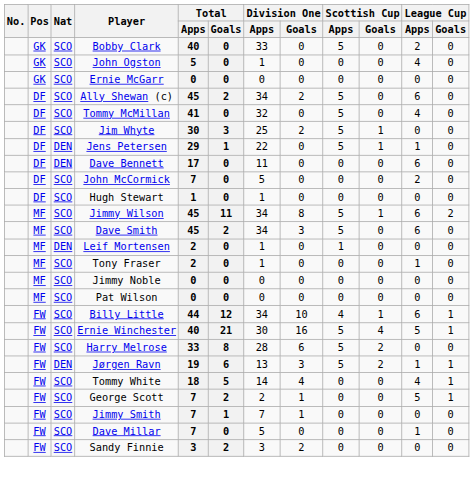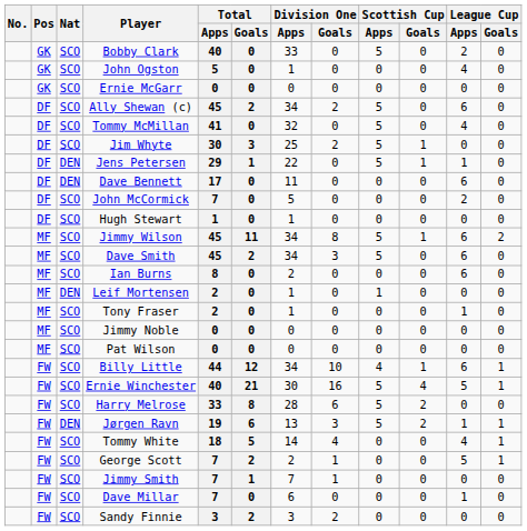 <table class="wikitable sortable" style="text-align: center;">
 <tr>
 <th rowspan="2"><abbr>No.</abbr></th>
 <th rowspan="2"><abbr>Pos</abbr></th>
 <th rowspan="2"><abbr>Nat</abbr></th>
 <th rowspan="2">Player</th>
 <th colspan="2">Total</th>
 <th colspan="2">Division One</th>
 <th colspan="2">Scottish Cup</th>
 <th colspan="2">League Cup</th>
 </tr>
 <tr>
 <th>Apps</th>
 <th>Goals</th>
 <th>Apps</th>
 <th>Goals</th>
 <th>Apps</th>
 <th>Goals</th>
 <th>Apps</th>
 <th>Goals</th>
 </tr>
 <tr>
 <td></td>
 <td><a href='#'>GK</a></td>
 <td> <a href='#'>SCO</a></td>
 <td><a href='#'>Bobby Clark</a></td>
 <th>40</th>
 <th>0</th>
 <td>33</td>
 <td>0</td>
 <td>5</td>
 <td>0</td>
 <td>2</td>
 <td>0</td>
 </tr>
 <tr>
 <td></td>
 <td><a href='#'>GK</a></td>
 <td> <a href='#'>SCO</a></td>
 <td><a href='#'>John Ogston</a></td>
 <th>5</th>
 <th>0</th>
 <td>1</td>
 <td>0</td>
 <td>0</td>
 <td>0</td>
 <td>4</td>
 <td>0</td>
 </tr>
 <tr>
 <td></td>
 <td><a href='#'>GK</a></td>
 <td> <a href='#'>SCO</a></td>
 <td><a href='#'>Ernie McGarr</a></td>
 <th>0</th>
 <th>0</th>
 <td>0</td>
 <td>0</td>
 <td>0</td>
 <td>0</td>
 <td>0</td>
 <td>0</td>
 </tr>
 <tr>
 <td></td>
 <td><a href='#'>DF</a></td>
 <td> <a href='#'>SCO</a></td>
 <td><a href='#'>Ally Shewan</a> (c)</td>
 <th>45</th>
 <th>2</th>
 <td>34</td>
 <td>2</td>
 <td>5</td>
 <td>0</td>
 <td>6</td>
 <td>0</td>
 </tr>
 <tr>
 <td></td>
 <td><a href='#'>DF</a></td>
 <td> <a href='#'>SCO</a></td>
 <td><a href='#'>Tommy McMillan</a></td>
 <th>41</th>
 <th>0</th>
 <td>32</td>
 <td>0</td>
 <td>5</td>
 <td>0</td>
 <td>4</td>
 <td>0</td>
 </tr>
 <tr>
 <td></td>
 <td><a href='#'>DF</a></td>
 <td> <a href='#'>SCO</a></td>
 <td><a href='#'>Jim Whyte</a></td>
 <th>30</th>
 <th>3</th>
 <td>25</td>
 <td>2</td>
 <td>5</td>
 <td>1</td>
 <td>0</td>
 <td>0</td>
 </tr>
 <tr>
 <td></td>
 <td><a href='#'>DF</a></td>
 <td> <a href='#'>DEN</a></td>
 <td><a href='#'>Jens Petersen</a></td>
 <th>29</th>
 <th>1</th>
 <td>22</td>
 <td>0</td>
 <td>5</td>
 <td>1</td>
 <td>1</td>
 <td>0</td>
 </tr>
 <tr>
 <td></td>
 <td><a href='#'>DF</a></td>
 <td> <a href='#'>DEN</a></td>
 <td><a href='#'>Dave Bennett</a></td>
 <th>17</th>
 <th>0</th>
 <td>11</td>
 <td>0</td>
 <td>0</td>
 <td>0</td>
 <td>6</td>
 <td>0</td>
 </tr>
 <tr>
 <td></td>
 <td><a href='#'>DF</a></td>
 <td> <a href='#'>SCO</a></td>
 <td><a href='#'>John McCormick</a></td>
 <th>7</th>
 <th>0</th>
 <td>5</td>
 <td>0</td>
 <td>0</td>
 <td>0</td>
 <td>2</td>
 <td>0</td>
 </tr>
 <tr>
 <td></td>
 <td><a href='#'>DF</a></td>
 <td> <a href='#'>SCO</a></td>
 <td>Hugh Stewart</td>
 <th>1</th>
 <th>0</th>
 <td>1</td>
 <td>0</td>
 <td>0</td>
 <td>0</td>
 <td>0</td>
 <td>0</td>
 </tr>
 <tr>
 <td></td>
 <td><a href='#'>MF</a></td>
 <td> <a href='#'>SCO</a></td>
 <td><a href='#'>Jimmy Wilson</a></td>
 <th>45</th>
 <th>11</th>
 <td>34</td>
 <td>8</td>
 <td>5</td>
 <td>1</td>
 <td>6</td>
 <td>2</td>
 </tr>
 <tr>
 <td></td>
 <td><a href='#'>MF</a></td>
 <td> <a href='#'>SCO</a></td>
 <td><a href='#'>Dave Smith</a></td>
 <th>45</th>
 <th>2</th>
 <td>34</td>
 <td>3</td>
 <td>5</td>
 <td>0</td>
 <td>6</td>
 <td>0</td>
 </tr>
 <tr>
 <td></td>
 <td><a href='#'>MF</a></td>
+<td> <a href='#'>SCO</a></td>
+<td><a href='#'>Ian Burns</a></td>
+<th>8</th>
+<th>0</th>
+<td>2</td>
+<td>0</td>
+<td>0</td>
+<td>0</td>
+<td>6</td>
+<td>0</td>
+</tr>
+<tr>
+<td></td>
+<td><a href='#'>MF</a></td>
 <td> <a href='#'>DEN</a></td>
 <td><a href='#'>Leif Mortensen</a></td>
 <th>2</th>
 <th>0</th>
 <td>1</td>
 <td>0</td>
 <td>1</td>
 <td>0</td>
 <td>0</td>
 <td>0</td>
 </tr>
 <tr>
 <td></td>
 <td><a href='#'>MF</a></td>
 <td> <a href='#'>SCO</a></td>
 <td>Tony Fraser</td>
 <th>2</th>
 <th>0</th>
 <td>1</td>
 <td>0</td>
 <td>0</td>
 <td>0</td>
 <td>1</td>
 <td>0</td>
 </tr>
 <tr>
 <td></td>
 <td><a href='#'>MF</a></td>
 <td> <a href='#'>SCO</a></td>
 <td>Jimmy Noble</td>
 <th>0</th>
 <th>0</th>
 <td>0</td>
 <td>0</td>
 <td>0</td>
 <td>0</td>
 <td>0</td>
 <td>0</td>
 </tr>
 <tr>
 <td></td>
 <td><a href='#'>MF</a></td>
 <td> <a href='#'>SCO</a></td>
 <td>Pat Wilson</td>
 <th>0</th>
 <th>0</th>
 <td>0</td>
 <td>0</td>
 <td>0</td>
 <td>0</td>
 <td>0</td>
 <td>0</td>
 </tr>
 <tr>
 <td></td>
 <td><a href='#'>FW</a></td>
 <td> <a href='#'>SCO</a></td>
 <td><a href='#'>Billy Little</a></td>
 <th>44</th>
 <th>12</th>
 <td>34</td>
 <td>10</td>
 <td>4</td>
 <td>1</td>
 <td>6</td>
 <td>1</td>
 </tr>
 <tr>
 <td></td>
 <td><a href='#'>FW</a></td>
 <td> <a href='#'>SCO</a></td>
 <td><a href='#'>Ernie Winchester</a></td>
 <th>40</th>
 <th>21</th>
 <td>30</td>
 <td>16</td>
 <td>5</td>
 <td>4</td>
 <td>5</td>
 <td>1</td>
 </tr>
 <tr>
 <td></td>
 <td><a href='#'>FW</a></td>
 <td> <a href='#'>SCO</a></td>
 <td><a href='#'>Harry Melrose</a></td>
 <th>33</th>
 <th>8</th>
 <td>28</td>
 <td>6</td>
 <td>5</td>
 <td>2</td>
 <td>0</td>
 <td>0</td>
 </tr>
 <tr>
 <td></td>
 <td><a href='#'>FW</a></td>
 <td> <a href='#'>DEN</a></td>
 <td><a href='#'>Jørgen Ravn</a></td>
 <th>19</th>
 <th>6</th>
 <td>13</td>
 <td>3</td>
 <td>5</td>
 <td>2</td>
 <td>1</td>
 <td>1</td>
 </tr>
 <tr>
 <td></td>
 <td><a href='#'>FW</a></td>
 <td> <a href='#'>SCO</a></td>
 <td>Tommy White</td>
 <th>18</th>
 <th>5</th>
 <td>14</td>
 <td>4</td>
 <td>0</td>
 <td>0</td>
 <td>4</td>
 <td>1</td>
 </tr>
 <tr>
 <td></td>
 <td><a href='#'>FW</a></td>
 <td> <a href='#'>SCO</a></td>
 <td>George Scott</td>
 <th>7</th>
 <th>2</th>
 <td>2</td>
 <td>1</td>
 <td>0</td>
 <td>0</td>
 <td>5</td>
 <td>1</td>
 </tr>
 <tr>
 <td></td>
 <td><a href='#'>FW</a></td>
 <td> <a href='#'>SCO</a></td>
 <td><a href='#'>Jimmy Smith</a></td>
 <th>7</th>
 <th>1</th>
 <td>7</td>
 <td>1</td>
 <td>0</td>
 <td>0</td>
 <td>0</td>
 <td>0</td>
 </tr>
 <tr>
 <td></td>
 <td><a href='#'>FW</a></td>
 <td> <a href='#'>SCO</a></td>
 <td><a href='#'>Dave Millar</a></td>
 <th>7</th>
 <th>0</th>
-<td>5</td>
+<td>6</td>
 <td>0</td>
 <td>0</td>
 <td>0</td>
 <td>1</td>
 <td>0</td>
 </tr>
 <tr>
 <td></td>
 <td><a href='#'>FW</a></td>
 <td> <a href='#'>SCO</a></td>
 <td>Sandy Finnie</td>
 <th>3</th>
 <th>2</th>
 <td>3</td>
 <td>2</td>
 <td>0</td>
 <td>0</td>
 <td>0</td>
 <td>0</td>
 </tr>
 </table>
